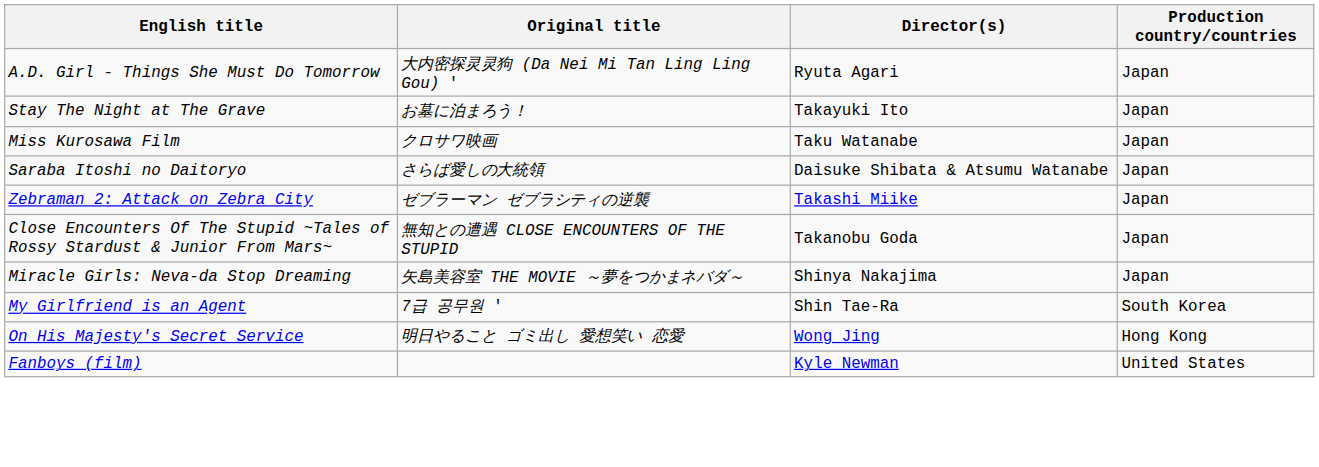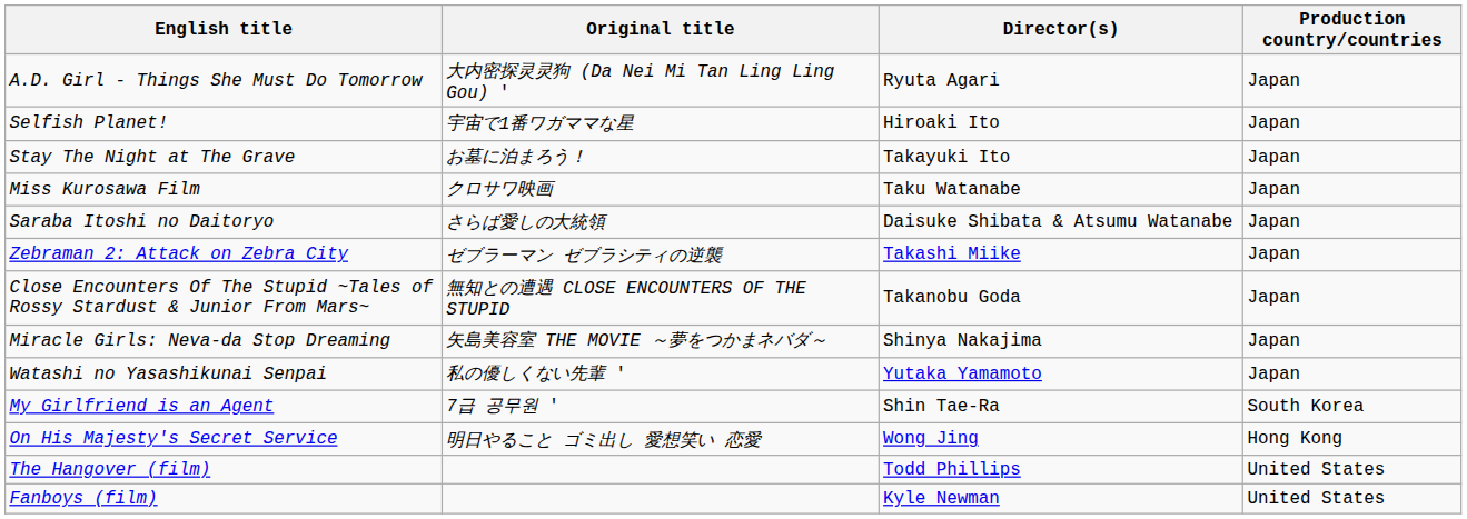 <table class="sortable wikitable" width="85%" cellpadding="5">
 <tr>
 <th width="30%">English title</th>
 <th width="30%">Original title</th>
 <th width="25%">Director(s)</th>
 <th width="15%">Production country/countries</th>
 </tr>
 <tr>
 <td><em>A.D. Girl - Things She Must Do Tomorrow</em></td>
 <td><em>大内密探灵灵狗 (Da Nei Mi Tan Ling Ling Gou)</em> '</td>
 <td>Ryuta Agari</td>
+<td>Japan</td>
+</tr>
+<tr>
+<td><em>Selfish Planet!</em></td>
+<td><em>宇宙で1番ワガママな星</em></td>
+<td>Hiroaki Ito</td>
 <td>Japan</td>
 </tr>
 <tr>
 <td><em>Stay The Night at The Grave</em></td>
 <td><em>お墓に泊まろう！</em></td>
 <td>Takayuki Ito</td>
 <td>Japan</td>
 </tr>
 <tr>
 <td><em>Miss Kurosawa Film</em></td>
 <td><em>クロサワ映画</em></td>
 <td>Taku Watanabe</td>
 <td>Japan</td>
 </tr>
 <tr>
 <td><em>Saraba Itoshi no Daitoryo</em></td>
 <td><em>さらば愛しの大統領</em></td>
 <td>Daisuke Shibata & Atsumu Watanabe</td>
 <td>Japan</td>
 </tr>
 <tr>
 <td><em><a href='#'>Zebraman 2: Attack on Zebra City</a></em></td>
 <td><em>ゼブラーマン ゼブラシティの逆襲</em></td>
 <td><a href='#'>Takashi Miike</a></td>
 <td>Japan</td>
 </tr>
 <tr>
 <td><em>Close Encounters Of The Stupid ~Tales of Rossy Stardust & Junior From Mars~</em></td>
 <td><em>無知との遭遇 CLOSE ENCOUNTERS OF THE STUPID</em></td>
 <td>Takanobu Goda</td>
 <td>Japan</td>
 </tr>
 <tr>
 <td><em>Miracle Girls: Neva-da Stop Dreaming</em></td>
 <td><em>矢島美容室 THE MOVIE ～夢をつかまネバダ～</em></td>
 <td>Shinya Nakajima</td>
 <td>Japan</td>
 </tr>
 <tr>
+<td><em>Watashi no Yasashikunai Senpai</em></td>
+<td><em>私の優しくない先輩</em> '</td>
+<td><a href='#'>Yutaka Yamamoto</a></td>
+<td>Japan</td>
+</tr>
+<tr>
 <td><em><a href='#'>My Girlfriend is an Agent</a></em></td>
 <td><em>7급 공무원</em> '</td>
 <td>Shin Tae-Ra</td>
 <td>South Korea</td>
 </tr>
 <tr>
 <td><em><a href='#'>On His Majesty's Secret Service</a></em></td>
 <td><em>明日やること ゴミ出し 愛想笑い 恋愛</em></td>
 <td><a href='#'>Wong Jing</a></td>
 <td>Hong Kong</td>
 </tr>
 <tr>
+<td><em><a href='#'>The Hangover (film)</a></em></td>
+<td></td>
+<td><a href='#'>Todd Phillips</a></td>
+<td>United States</td>
+</tr>
+<tr>
 <td><em><a href='#'>Fanboys (film)</a></em></td>
 <td></td>
 <td><a href='#'>Kyle Newman</a></td>
 <td>United States</td>
 </tr>
 </table>
